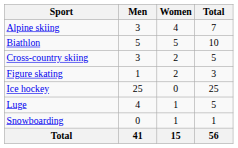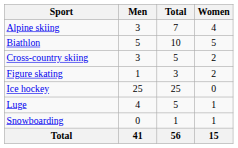 <table class="wikitable sortable" style="text-align:center">
 <tr>
 <th width=180>Sport</th>
 <th width=55>Men</th>
+<th width=55>Total</th>
 <th width=55>Women</th>
-<th width=55>Total</th>
 </tr>
 <tr>
 <td align=left><a href='#'>Alpine skiing</a></td>
 <td>3</td>
+<td>7</td>
 <td>4</td>
-<td>7</td>
 </tr>
 <tr>
 <td align=left><a href='#'>Biathlon</a></td>
 <td>5</td>
+<td>10</td>
 <td>5</td>
-<td>10</td>
 </tr>
 <tr>
 <td align=left><a href='#'>Cross-country skiing</a></td>
 <td>3</td>
+<td>5</td>
 <td>2</td>
-<td>5</td>
 </tr>
 <tr>
 <td align=left><a href='#'>Figure skating</a></td>
 <td>1</td>
+<td>3</td>
 <td>2</td>
-<td>3</td>
 </tr>
 <tr>
 <td align=left><a href='#'>Ice hockey</a></td>
 <td>25</td>
+<td>25</td>
 <td>0</td>
-<td>25</td>
 </tr>
 <tr>
 <td align=left><a href='#'>Luge</a></td>
 <td>4</td>
+<td>5</td>
 <td>1</td>
-<td>5</td>
 </tr>
 <tr>
 <td align=left><a href='#'>Snowboarding</a></td>
 <td>0</td>
 <td>1</td>
 <td>1</td>
 </tr>
 <tr>
 <th>Total</th>
 <th>41</th>
+<th>56</th>
 <th>15</th>
-<th>56</th>
 </tr>
 </table>
